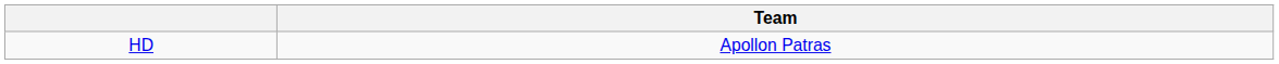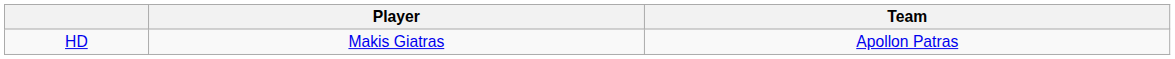 <table class="wikitable" style="text-align: center;" width="60%">
 <tr>
 <th style="text-align:center;"></th>
+<th style="text-align:center;">Player</th>
 <th style="text-align:center;">Team</th>
 </tr>
 <tr>
 <td style="text-align:center;"><a href='#'>HD</a></td>
+<td> <a href='#'>Makis Giatras</a></td>
 <td><a href='#'>Apollon Patras</a></td>
 </tr>
 </table>
